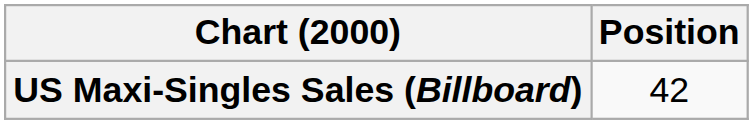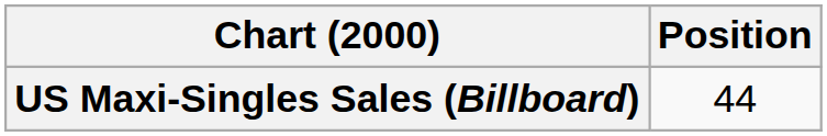 <table class="wikitable plainrowheaders" style="text-align:center">
 <tr>
 <th>Chart (2000)</th>
 <th>Position</th>
 </tr>
 <tr>
 <th scope="row">US Maxi-Singles Sales (<em>Billboard</em>)</th>
-<td>42</td>
+<td>44</td>
 </tr>
 </table>
